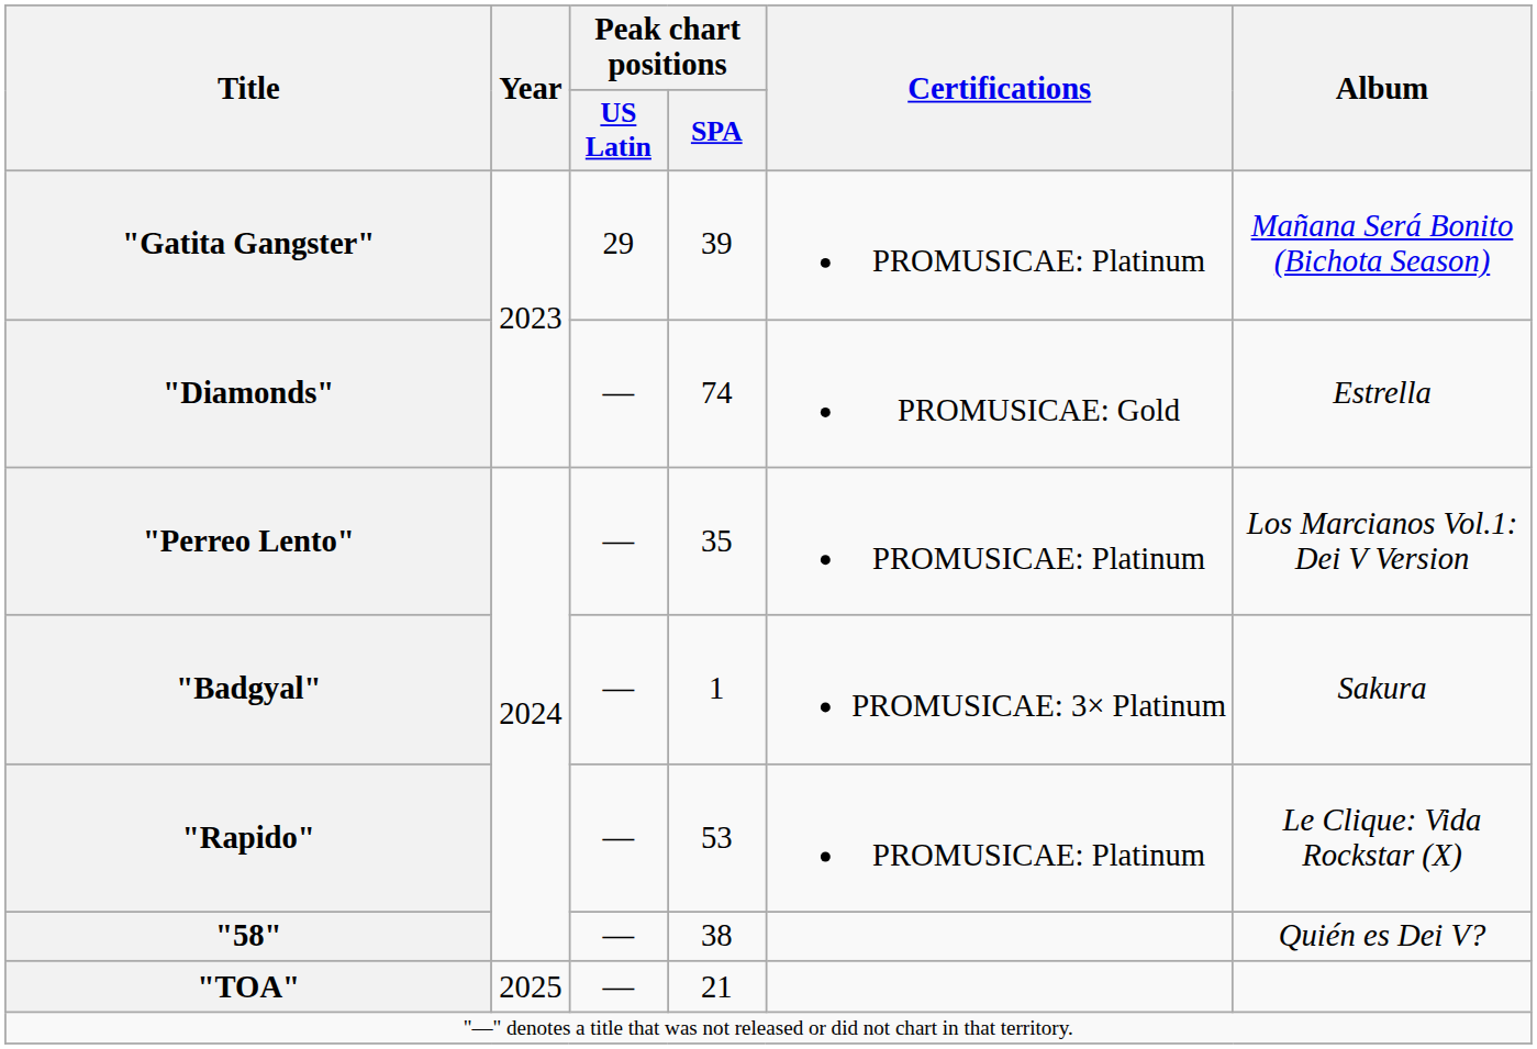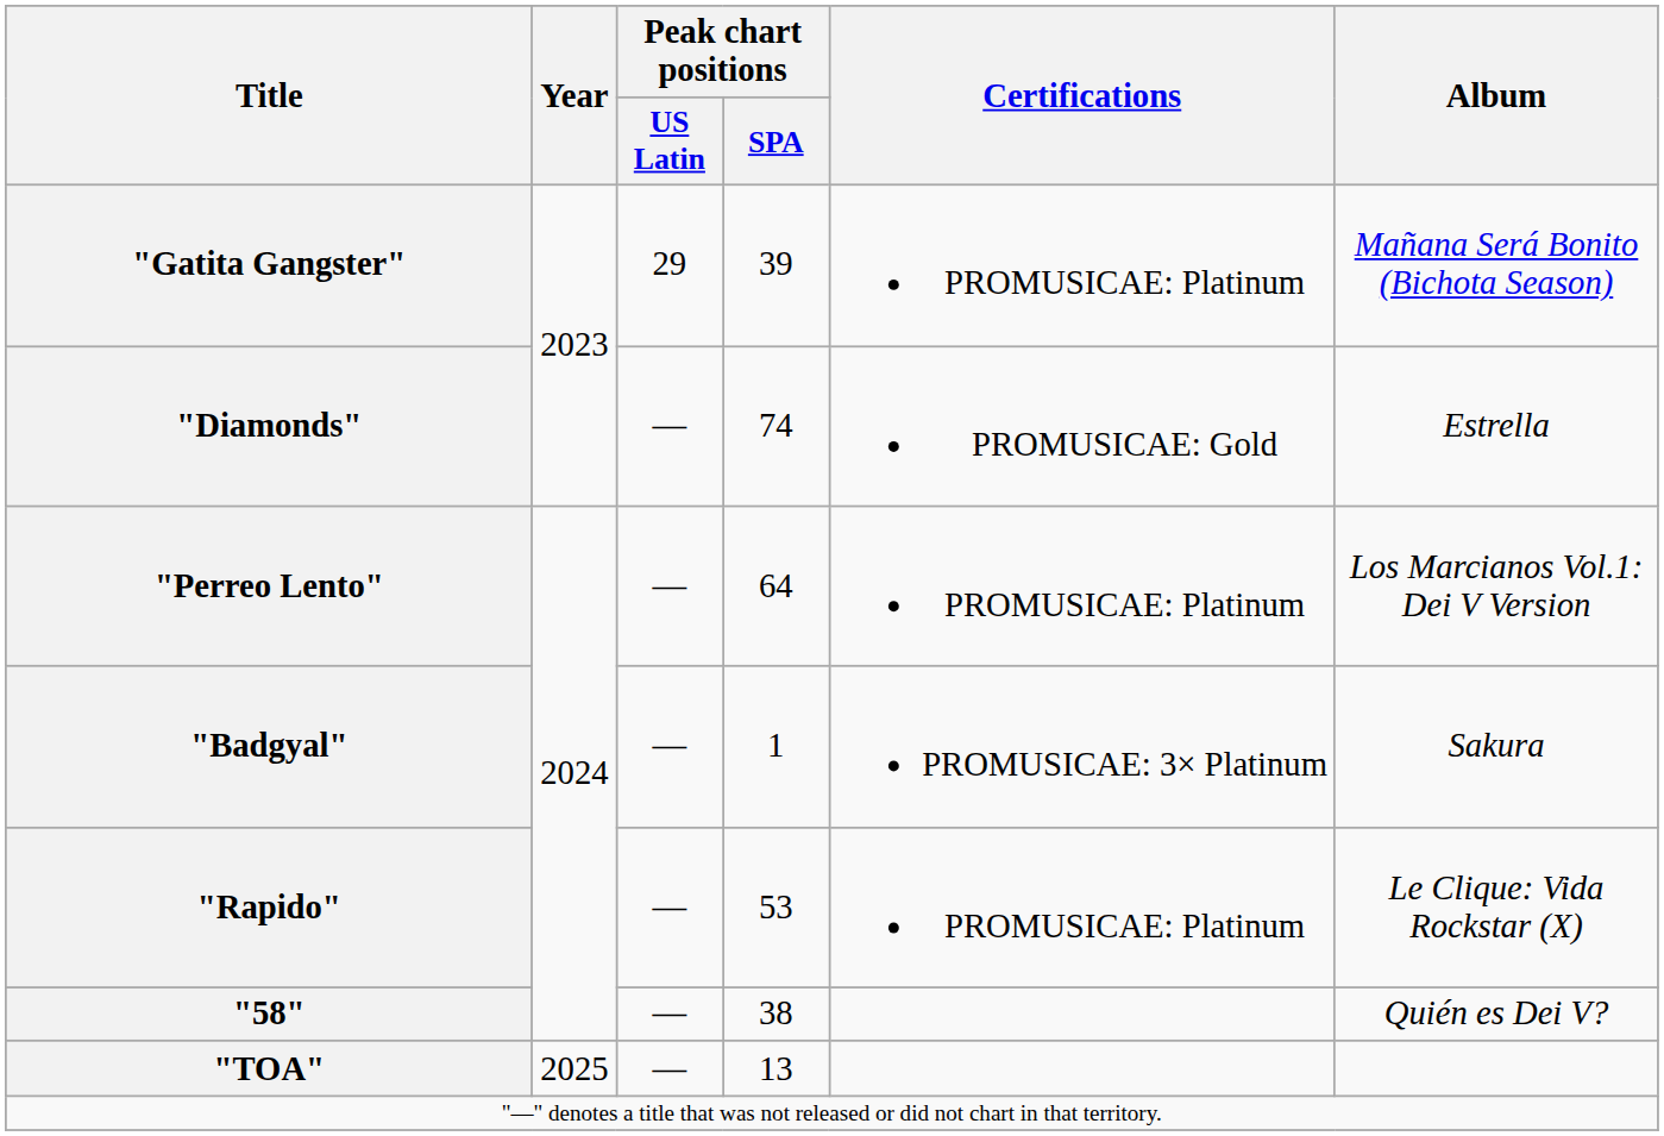 <table class="wikitable plainrowheaders" style="text-align:center;">
 <tr>
 <th scope="col" rowspan="2" style="width:15em;">Title</th>
 <th scope="col" rowspan="2" style="width:1em;">Year</th>
 <th scope="col" colspan="2">Peak chart positions</th>
 <th scope="col" rowspan="2"><a href='#'>Certifications</a></th>
 <th scope="col" rowspan="2" style="width:9em;">Album</th>
 </tr>
 <tr>
 <th scope="col" style="width:3em;font-size:90%;"><a href='#'>US<br>Latin</a><br></th>
 <th scope="col" style="width:3em;font-size:90%;"><a href='#'>SPA</a><br></th>
 </tr>
 <tr>
 <th scope="row">"Gatita Gangster"<br></th>
 <td rowspan="2">2023</td>
 <td>29</td>
 <td>39</td>
 <td><br><ul><li>PROMUSICAE: Platinum</li></ul></td>
 <td><em><a href='#'>Mañana Será Bonito (Bichota Season)</a></em></td>
 </tr>
 <tr>
 <th scope="row">"Diamonds"<br></th>
 <td>—</td>
 <td>74</td>
 <td><br><ul><li>PROMUSICAE: Gold</li></ul></td>
 <td><em>Estrella</em></td>
 </tr>
 <tr>
 <th scope="row">"Perreo Lento"<br></th>
 <td rowspan="4">2024</td>
 <td>—</td>
-<td>35</td>
+<td>64</td>
 <td><br><ul><li>PROMUSICAE: Platinum</li></ul></td>
 <td><em>Los Marcianos Vol.1: Dei V Version</em></td>
 </tr>
 <tr>
 <th scope="row">"Badgyal"<br></th>
 <td>—</td>
 <td>1</td>
 <td><br><ul><li>PROMUSICAE: 3× Platinum</li></ul></td>
 <td><em>Sakura</em></td>
 </tr>
 <tr>
 <th scope="row">"Rapido"<br></th>
 <td>—</td>
 <td>53</td>
 <td><br><ul><li>PROMUSICAE: Platinum</li></ul></td>
 <td><em>Le Clique: Vida Rockstar (X)</em></td>
 </tr>
 <tr>
 <th scope="row">"58"<br></th>
 <td>—</td>
 <td>38</td>
 <td></td>
 <td><em>Quién es Dei V?</em></td>
 </tr>
 <tr>
 <th scope="row">"TOA"<br></th>
 <td>2025</td>
 <td>—</td>
-<td>21</td>
+<td>13</td>
 <td></td>
 </tr>
 <tr>
 <td colspan="14" style="font-size:8pt;">"—" denotes a title that was not released or did not chart in that territory.</td>
 </tr>
 </table>
